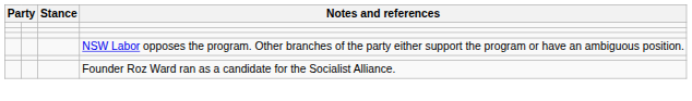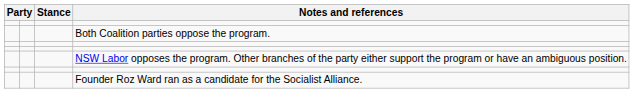 <table class="wikitable sortable">
 <tr>
 <th colspan="2">Party</th>
 <th>Stance</th>
 <th>Notes and references</th>
 </tr>
 <tr>
 <td></td>
 <td></td>
 <td></td>
 <td></td>
+</tr>
+<tr>
+<td></td>
+<td></td>
+<td></td>
+<td>Both Coalition parties oppose the program.</td>
 </tr>
 <tr>
 <td></td>
 <td></td>
 <td></td>
 <td></td>
 </tr>
 <tr>
 <td></td>
 <td></td>
 <td></td>
 <td></td>
 </tr>
 <tr>
 <td></td>
 <td></td>
 <td></td>
 <td><a href='#'>NSW Labor</a> opposes the program. Other branches of the party either support the program or have an ambiguous position.</td>
 </tr>
 <tr>
 <td></td>
 <td></td>
 <td></td>
 <td></td>
 </tr>
 <tr>
 <td></td>
 <td></td>
 <td></td>
 <td>Founder Roz Ward ran as a candidate for the Socialist Alliance.</td>
 </tr>
 </table>
